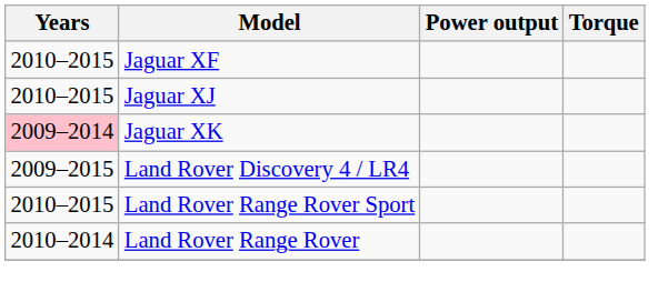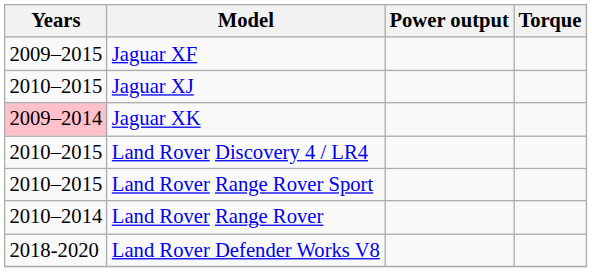 <table class="wikitable">
 <tr>
 <th>Years</th>
 <th>Model</th>
 <th>Power output</th>
 <th>Torque</th>
 </tr>
 <tr>
-<td>2010–2015</td>
+<td>2009–2015</td>
 <td><a href='#'>Jaguar XF</a></td>
 <td></td>
 <td></td>
 </tr>
 <tr>
 <td>2010–2015</td>
 <td><a href='#'>Jaguar XJ</a></td>
 <td></td>
 <td></td>
 </tr>
 <tr>
 <td style="background: pink;">2009–2014</td>
 <td><a href='#'>Jaguar XK</a></td>
 <td></td>
 <td></td>
 </tr>
 <tr>
-<td>2009–2015</td>
+<td>2010–2015</td>
 <td><a href='#'>Land Rover</a> <a href='#'>Discovery 4 / LR4</a></td>
 <td></td>
 <td></td>
 </tr>
 <tr>
 <td>2010–2015</td>
 <td><a href='#'>Land Rover</a> <a href='#'>Range Rover Sport</a></td>
 <td></td>
 <td></td>
 </tr>
 <tr>
 <td>2010–2014</td>
 <td><a href='#'>Land Rover</a> <a href='#'>Range Rover</a></td>
 <td></td>
 <td></td>
 </tr>
 <tr>
+<td>2018-2020</td>
+<td><a href='#'>Land Rover Defender Works V8</a></td>
+<td></td>
+<td></td>
+</tr>
+<tr>
 </tr>
 </table>
